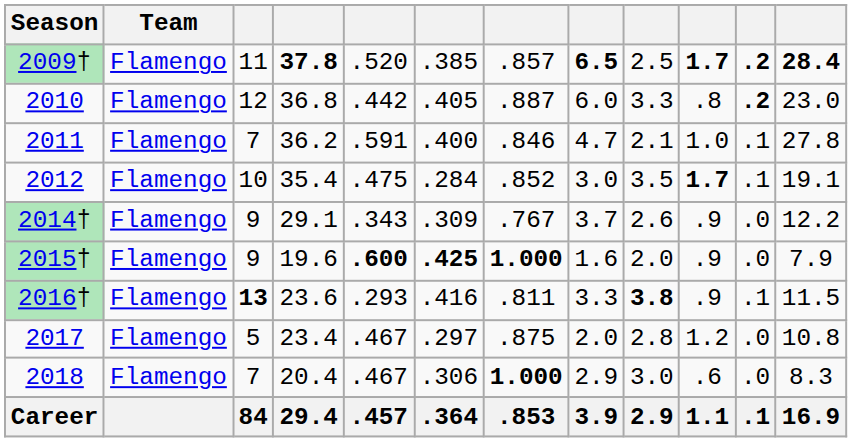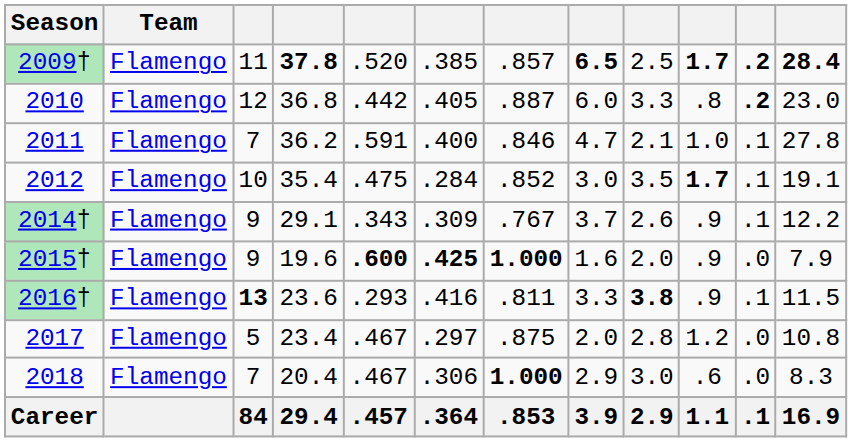 <table class="wikitable sortable" style="font-size:95%; text-align:center;">
 <tr>
 <th>Season</th>
 <th>Team</th>
 <th></th>
 <th></th>
 <th></th>
 <th></th>
 <th></th>
 <th></th>
 <th></th>
 <th></th>
 <th></th>
 <th></th>
 </tr>
 <tr>
 <td style="text-align:center;background:#afe6ba;"><a href='#'>2009</a>†</td>
 <td><a href='#'>Flamengo</a></td>
 <td>11</td>
 <td><strong>37.8</strong></td>
 <td>.520</td>
 <td>.385</td>
 <td>.857</td>
 <td><strong>6.5</strong></td>
 <td>2.5</td>
 <td><strong>1.7</strong></td>
 <td><strong>.2</strong></td>
 <td><strong>28.4</strong></td>
 </tr>
 <tr>
 <td><a href='#'>2010</a></td>
 <td><a href='#'>Flamengo</a></td>
 <td>12</td>
 <td>36.8</td>
 <td>.442</td>
 <td>.405</td>
 <td>.887</td>
 <td>6.0</td>
 <td>3.3</td>
 <td>.8</td>
 <td><strong>.2</strong></td>
 <td>23.0</td>
 </tr>
 <tr>
 <td><a href='#'>2011</a></td>
 <td><a href='#'>Flamengo</a></td>
 <td>7</td>
 <td>36.2</td>
 <td>.591</td>
 <td>.400</td>
 <td>.846</td>
 <td>4.7</td>
 <td>2.1</td>
 <td>1.0</td>
 <td>.1</td>
 <td>27.8</td>
 </tr>
 <tr>
 <td><a href='#'>2012</a></td>
 <td><a href='#'>Flamengo</a></td>
 <td>10</td>
 <td>35.4</td>
 <td>.475</td>
 <td>.284</td>
 <td>.852</td>
 <td>3.0</td>
 <td>3.5</td>
 <td><strong>1.7</strong></td>
 <td>.1</td>
 <td>19.1</td>
 </tr>
 <tr>
 <td style="text-align:center;background:#afe6ba;"><a href='#'>2014</a>†</td>
 <td><a href='#'>Flamengo</a></td>
 <td>9</td>
 <td>29.1</td>
 <td>.343</td>
 <td>.309</td>
 <td>.767</td>
 <td>3.7</td>
 <td>2.6</td>
 <td>.9</td>
-<td>.0</td>
+<td>.1</td>
 <td>12.2</td>
 </tr>
 <tr>
 <td style="text-align:center;background:#afe6ba;"><a href='#'>2015</a>†</td>
 <td><a href='#'>Flamengo</a></td>
 <td>9</td>
 <td>19.6</td>
 <td><strong>.600</strong></td>
 <td><strong>.425</strong></td>
 <td><strong>1.000</strong></td>
 <td>1.6</td>
 <td>2.0</td>
 <td>.9</td>
 <td>.0</td>
 <td>7.9</td>
 </tr>
 <tr>
 <td style="text-align:center;background:#afe6ba;"><a href='#'>2016</a>†</td>
 <td><a href='#'>Flamengo</a></td>
 <td><strong>13</strong></td>
 <td>23.6</td>
 <td>.293</td>
 <td>.416</td>
 <td>.811</td>
 <td>3.3</td>
 <td><strong>3.8</strong></td>
 <td>.9</td>
 <td>.1</td>
 <td>11.5</td>
 </tr>
 <tr>
 <td><a href='#'>2017</a></td>
 <td><a href='#'>Flamengo</a></td>
 <td>5</td>
 <td>23.4</td>
 <td>.467</td>
 <td>.297</td>
 <td>.875</td>
 <td>2.0</td>
 <td>2.8</td>
 <td>1.2</td>
 <td>.0</td>
 <td>10.8</td>
 </tr>
 <tr>
 <td><a href='#'>2018</a></td>
 <td><a href='#'>Flamengo</a></td>
 <td>7</td>
 <td>20.4</td>
 <td>.467</td>
 <td>.306</td>
 <td><strong>1.000</strong></td>
 <td>2.9</td>
 <td>3.0</td>
 <td>.6</td>
 <td>.0</td>
 <td>8.3</td>
 </tr>
 <tr>
 <th>Career</th>
 <th></th>
 <th>84</th>
 <th>29.4</th>
 <th>.457</th>
 <th>.364</th>
 <th>.853</th>
 <th>3.9</th>
 <th>2.9</th>
 <th>1.1</th>
 <th>.1</th>
 <th>16.9</th>
 </tr>
 </table>
